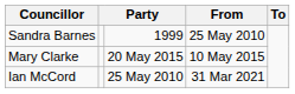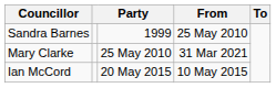 <table class=wikitable>
 <tr>
 <th>Councillor</th>
 <th colspan=2>Party</th>
 <th>From</th>
 <th>To</th>
 </tr>
 <tr>
 <td>Sandra Barnes</td>
 <td></td>
 <td align=right>1999</td>
 <td align=right>25 May 2010</td>
 </tr>
 <tr>
 <td>Mary Clarke</td>
 <td></td>
-<td align=right>20 May 2015</td>
-<td align=right>10 May 2015</td>
+<td align=right>25 May 2010</td>
+<td align=right>31 Mar 2021</td>
 </tr>
 <tr>
 <td>Ian McCord</td>
 <td></td>
-<td align=right>25 May 2010</td>
-<td align=right>31 Mar 2021</td>
+<td align=right>20 May 2015</td>
+<td align=right>10 May 2015</td>
 </tr>
 </table>
